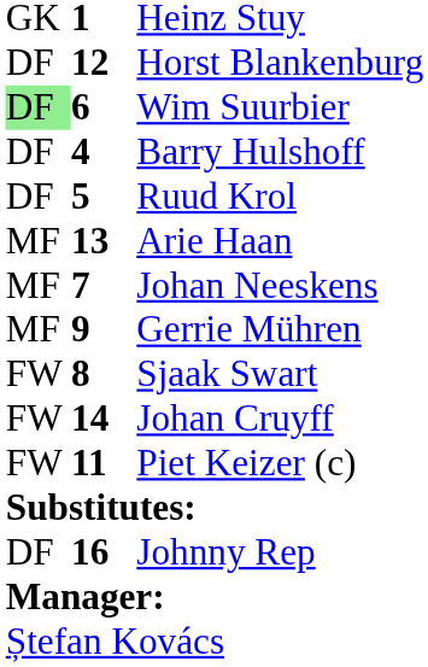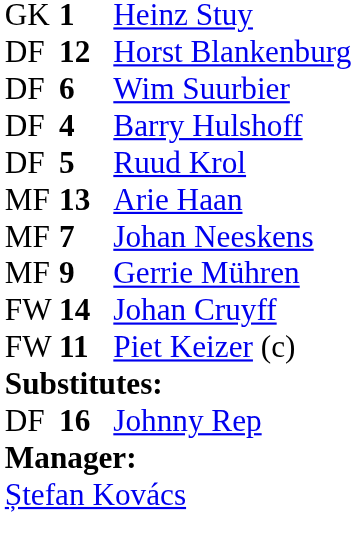 <table style="font-size:90%; margin:0.2em auto;" cellspacing="0" cellpadding="0">
 <tr>
 <th width="25"></th>
 <th width="25"></th>
 </tr>
 <tr>
 <td>GK</td>
 <td><strong>1</strong></td>
 <td> <a href='#'>Heinz Stuy</a></td>
 </tr>
 <tr>
 <td>DF</td>
 <td><strong>12</strong></td>
 <td> <a href='#'>Horst Blankenburg</a></td>
 </tr>
 <tr>
-<td style="background: lightgreen;">DF</td>
+<td>DF</td>
 <td><strong>6</strong></td>
 <td> <a href='#'>Wim Suurbier</a></td>
 </tr>
 <tr>
 <td>DF</td>
 <td><strong>4</strong></td>
 <td> <a href='#'>Barry Hulshoff</a></td>
 </tr>
 <tr>
 <td>DF</td>
 <td><strong>5</strong></td>
 <td> <a href='#'>Ruud Krol</a></td>
 </tr>
 <tr>
 <td>MF</td>
 <td><strong>13</strong></td>
 <td> <a href='#'>Arie Haan</a></td>
 </tr>
 <tr>
 <td>MF</td>
 <td><strong>7</strong></td>
 <td> <a href='#'>Johan Neeskens</a></td>
 </tr>
 <tr>
 <td>MF</td>
 <td><strong>9</strong></td>
 <td> <a href='#'>Gerrie Mühren</a></td>
 </tr>
 <tr>
 <td>FW</td>
-<td><strong>8</strong></td>
-<td> <a href='#'>Sjaak Swart</a></td>
-<td></td>
-<td></td>
-</tr>
-<tr>
-<td>FW</td>
 <td><strong>14</strong></td>
 <td> <a href='#'>Johan Cruyff</a></td>
 </tr>
 <tr>
 <td>FW</td>
 <td><strong>11</strong></td>
 <td> <a href='#'>Piet Keizer</a> (c)</td>
 </tr>
 <tr>
 <td colspan=3><strong>Substitutes:</strong></td>
 </tr>
 <tr>
 <td>DF</td>
 <td><strong>16</strong></td>
 <td> <a href='#'>Johnny Rep</a></td>
 <td></td>
 <td></td>
 </tr>
 <tr>
 <td colspan=3><strong>Manager:</strong></td>
 </tr>
 <tr>
 <td colspan=4> <a href='#'>Ștefan Kovács</a></td>
 </tr>
 </table>
